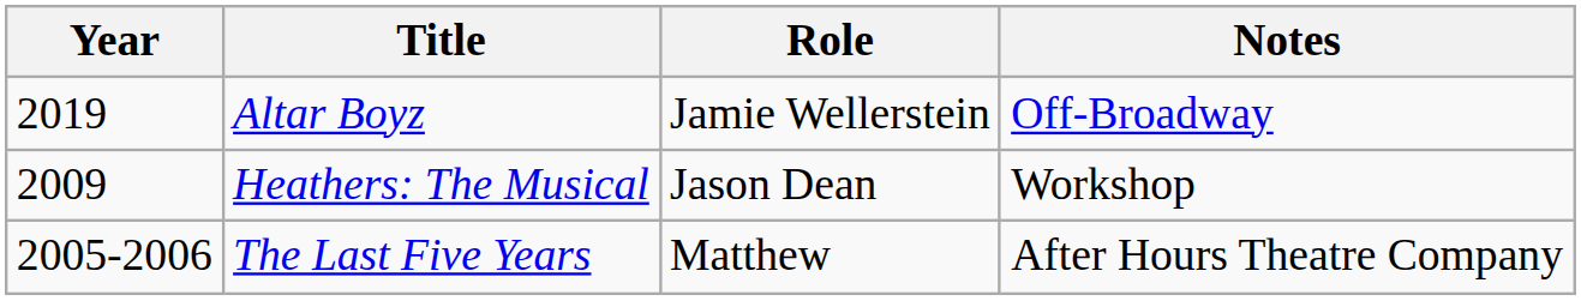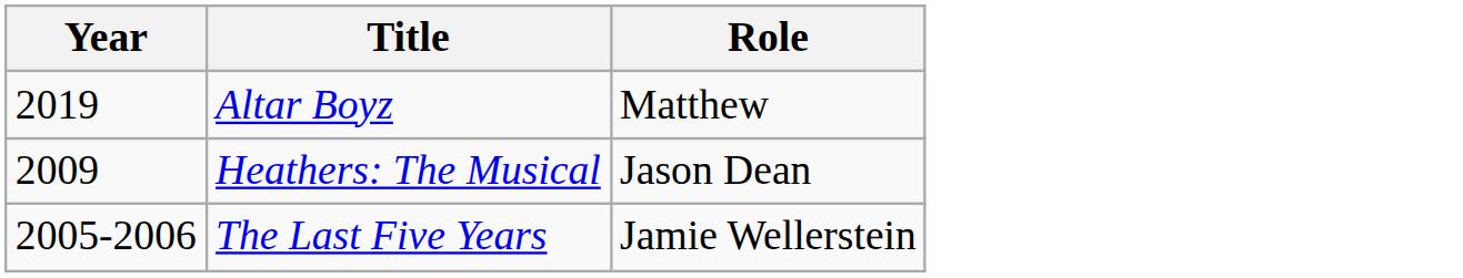 <table class="wikitable sortable">
 <tr>
 <th>Year</th>
 <th>Title</th>
 <th>Role</th>
-<th>Notes</th>
 </tr>
 <tr>
 <td>2019</td>
 <td><em><a href='#'>Altar Boyz</a></em></td>
-<td>Jamie Wellerstein</td>
-<td><a href='#'>Off-Broadway</a></td>
+<td>Matthew</td>
 </tr>
 <tr>
 <td>2009</td>
 <td><em><a href='#'>Heathers: The Musical</a></em></td>
 <td>Jason Dean</td>
-<td>Workshop</td>
 </tr>
 <tr>
 <td>2005-2006</td>
 <td><em><a href='#'>The Last Five Years</a></em></td>
-<td>Matthew</td>
-<td>After Hours Theatre Company</td>
+<td>Jamie Wellerstein</td>
 </tr>
 </table>
